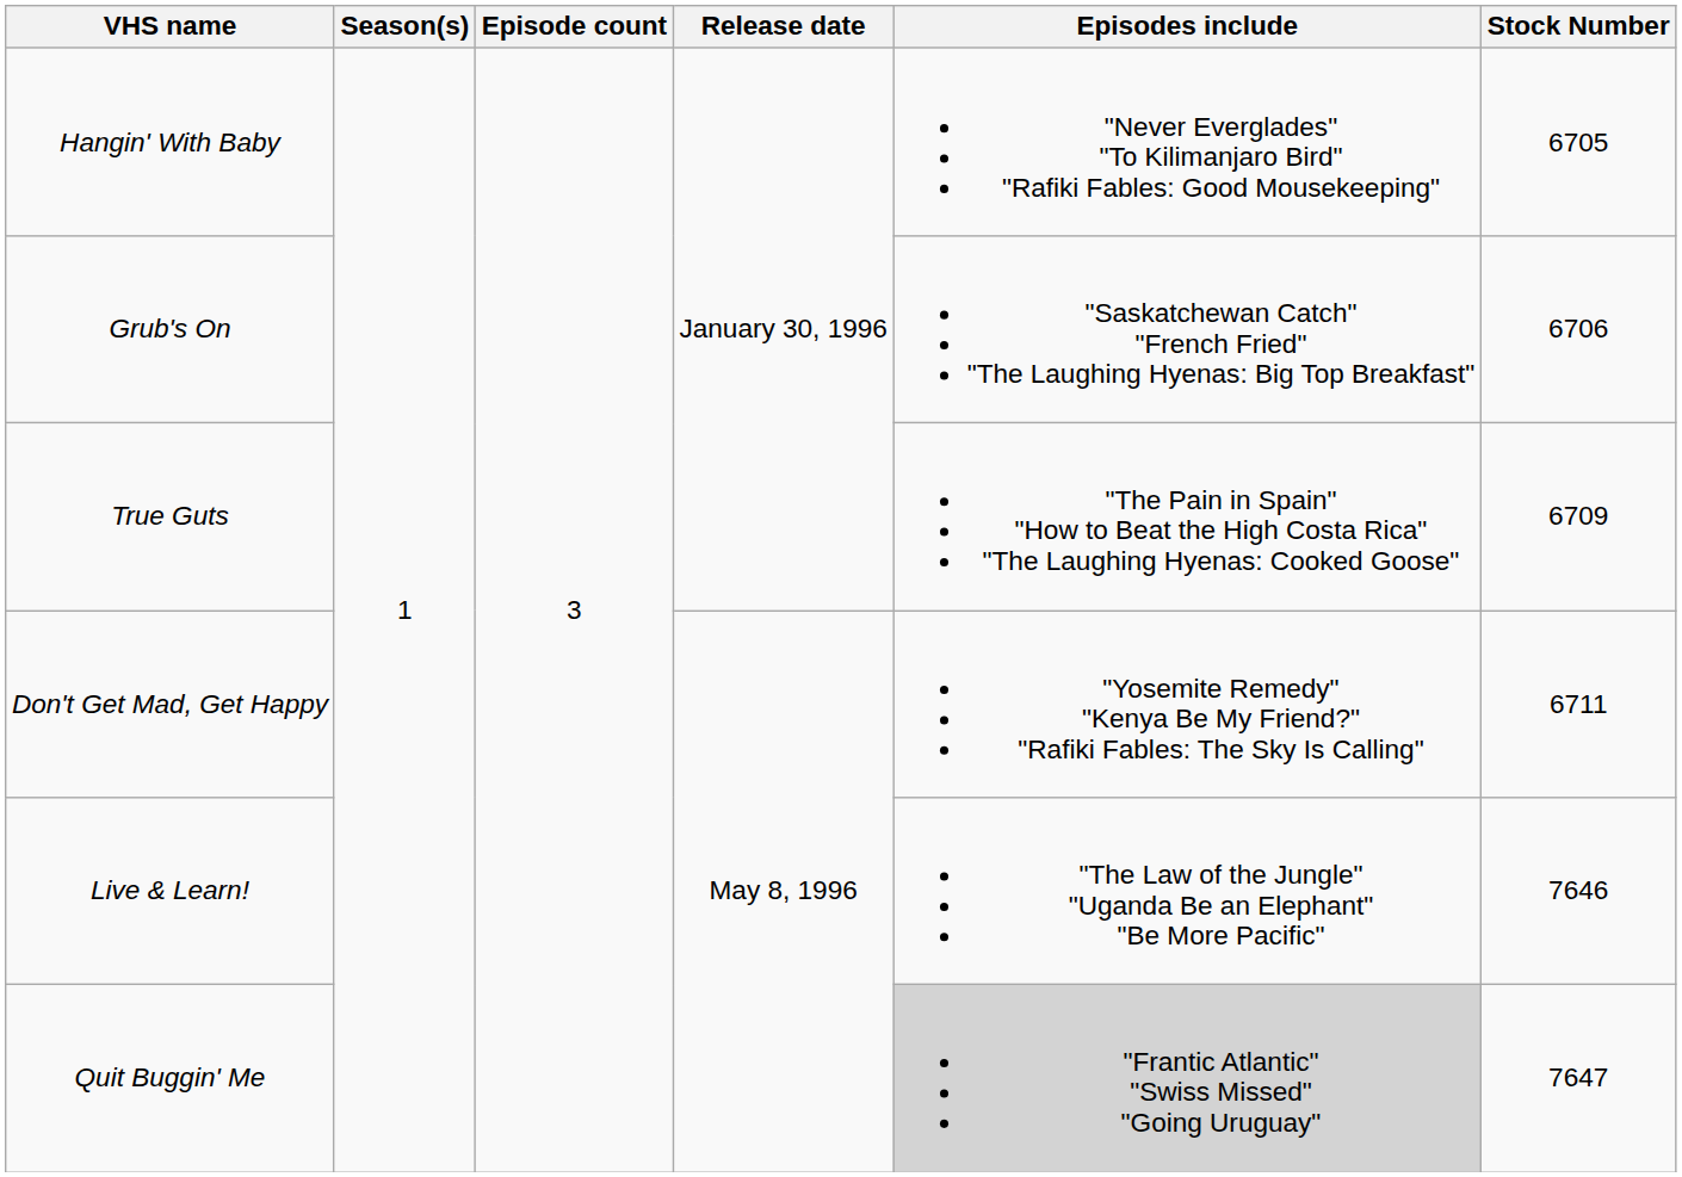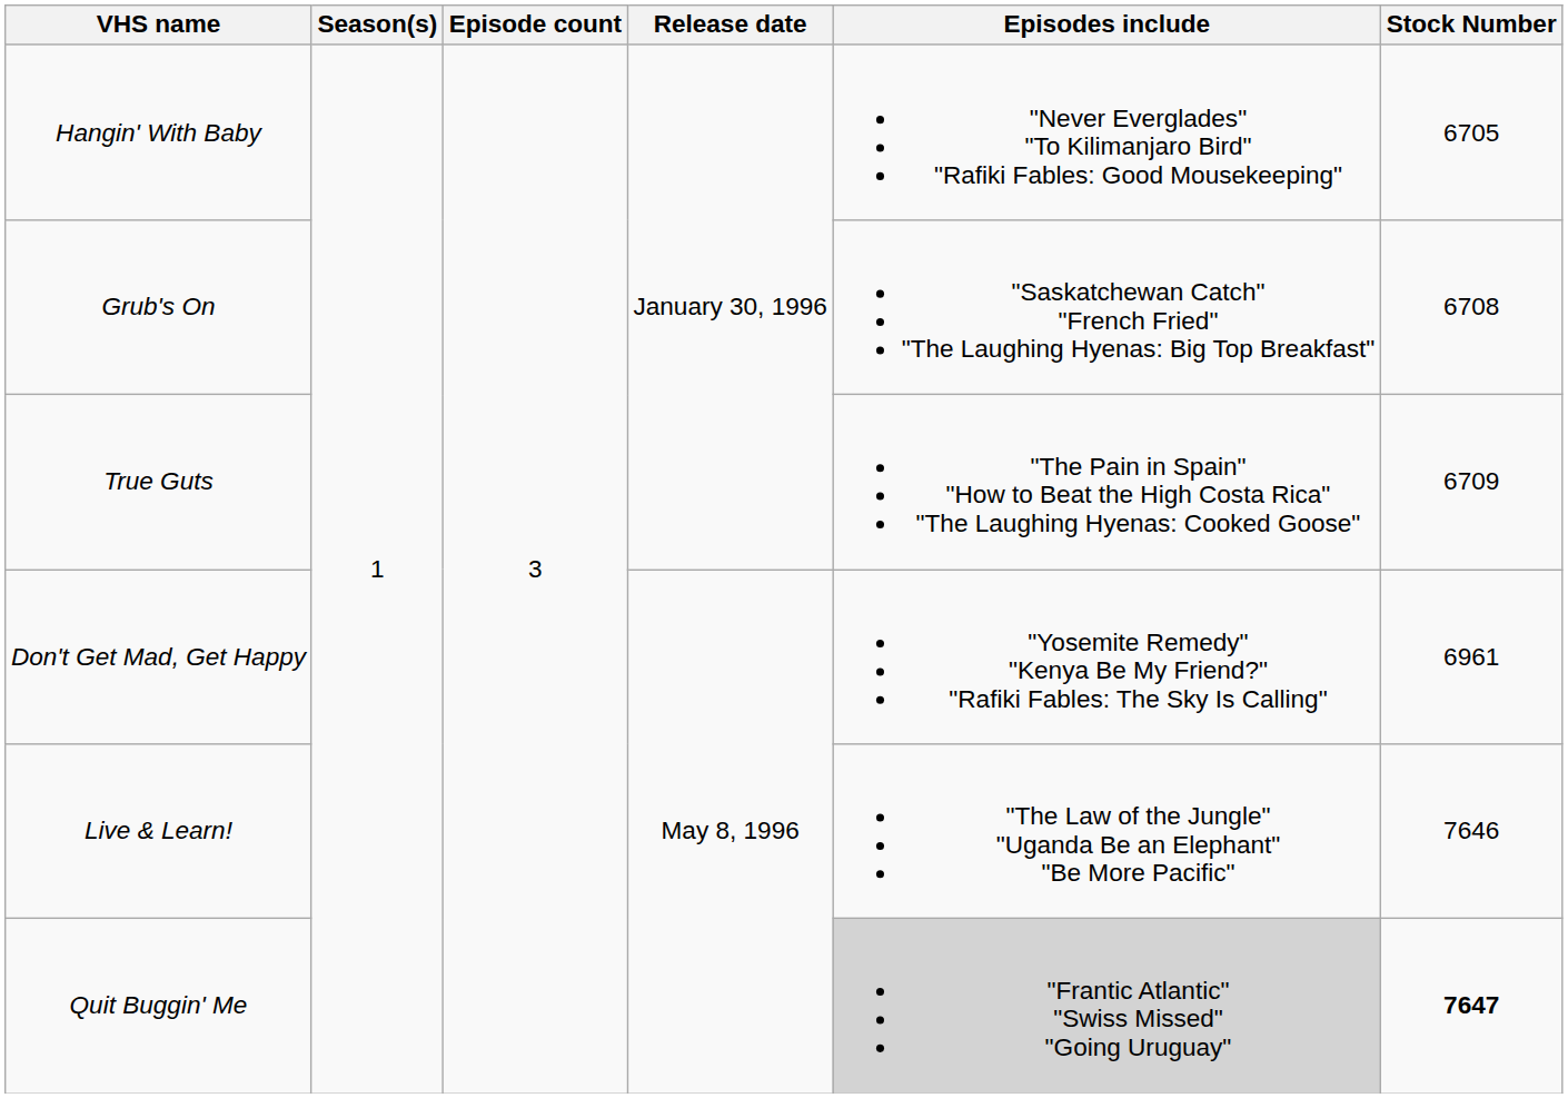 <table class="wikitable" style="text-align: center;">
 <tr>
 <th>VHS name</th>
 <th>Season(s)</th>
 <th>Episode count</th>
 <th>Release date</th>
 <th>Episodes include</th>
 <th>Stock Number</th>
 </tr>
 <tr>
 <td><em>Hangin' With Baby</em></td>
 <td rowspan=6>1</td>
 <td rowspan=6>3</td>
 <td rowspan=3>January 30, 1996</td>
 <td><br><ul><li>"Never Everglades"</li><li>"To Kilimanjaro Bird"</li><li>"Rafiki Fables: Good Mousekeeping"</li></ul></td>
 <td>6705</td>
 </tr>
 <tr>
 <td><em>Grub's On</em></td>
 <td><br><ul><li>"Saskatchewan Catch"</li><li>"French Fried"</li><li>"The Laughing Hyenas: Big Top Breakfast"</li></ul></td>
-<td>6706</td>
+<td>6708</td>
 </tr>
 <tr>
 <td><em>True Guts</em></td>
 <td><br><ul><li>"The Pain in Spain"</li><li>"How to Beat the High Costa Rica"</li><li>"The Laughing Hyenas: Cooked Goose"</li></ul></td>
 <td>6709</td>
 </tr>
 <tr>
 <td><em>Don't Get Mad, Get Happy</em></td>
 <td rowspan=3>May 8, 1996</td>
 <td><br><ul><li>"Yosemite Remedy"</li><li>"Kenya Be My Friend?"</li><li>"Rafiki Fables: The Sky Is Calling"</li></ul></td>
-<td>6711</td>
+<td>6961</td>
 </tr>
 <tr>
 <td><em>Live & Learn!</em></td>
 <td><br><ul><li>"The Law of the Jungle"</li><li>"Uganda Be an Elephant"</li><li>"Be More Pacific"</li></ul></td>
 <td>7646</td>
 </tr>
 <tr>
 <td><em>Quit Buggin' Me</em></td>
 <td style="background: lightgrey;"><br><ul><li>"Frantic Atlantic"</li><li>"Swiss Missed"</li><li>"Going Uruguay"</li></ul></td>
-<td>7647</td>
+<td><strong>7647</strong></td>
 </tr>
 </table>
